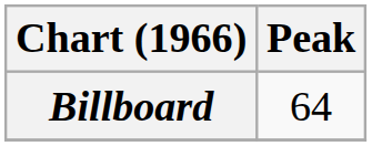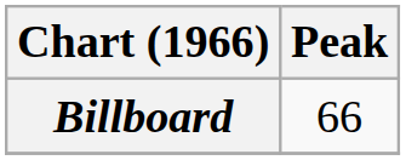 <table class="wikitable plainrowheaders">
 <tr>
 <th scope="col">Chart (1966)</th>
 <th scope="col">Peak</th>
 </tr>
 <tr>
 <th scope="row"><em>Billboard</em></th>
-<td align="center">64</td>
+<td align="center">66</td>
 </tr>
 <tr>
 </tr>
 </table>
